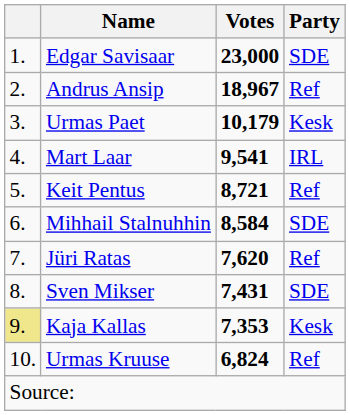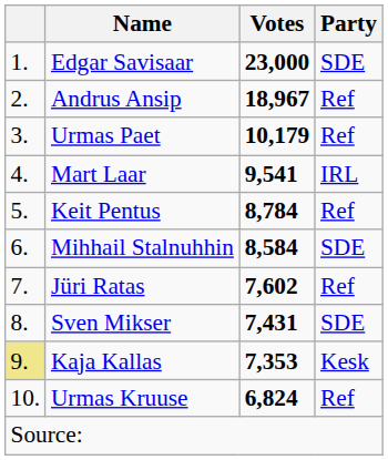 <table class="wikitable sortable">
 <tr>
 <th></th>
 <th><strong>Name</strong></th>
 <th><strong>Votes</strong></th>
 <th><strong>Party</strong></th>
 </tr>
 <tr>
 <td>1.</td>
 <td><a href='#'>Edgar Savisaar</a></td>
 <td><strong>23,000</strong></td>
 <td><a href='#'>SDE</a></td>
 </tr>
 <tr>
 <td>2.</td>
 <td><a href='#'>Andrus Ansip</a></td>
 <td><strong>18,967</strong></td>
 <td><a href='#'>Ref</a></td>
 </tr>
 <tr>
 <td>3.</td>
 <td><a href='#'>Urmas Paet</a></td>
 <td><strong>10,179</strong></td>
-<td><a href='#'>Kesk</a></td>
+<td><a href='#'>Ref</a></td>
 </tr>
 <tr>
 <td>4.</td>
 <td><a href='#'>Mart Laar</a></td>
 <td><strong>9,541</strong></td>
 <td><a href='#'>IRL</a></td>
 </tr>
 <tr>
 <td>5.</td>
 <td><a href='#'>Keit Pentus</a></td>
-<td><strong>8,721</strong></td>
+<td><strong>8,784</strong></td>
 <td><a href='#'>Ref</a></td>
 </tr>
 <tr>
 <td>6.</td>
 <td><a href='#'>Mihhail Stalnuhhin</a></td>
 <td><strong>8,584</strong></td>
 <td><a href='#'>SDE</a></td>
 </tr>
 <tr>
 <td>7.</td>
 <td><a href='#'>Jüri Ratas</a></td>
-<td><strong>7,620</strong></td>
+<td><strong>7,602</strong></td>
 <td><a href='#'>Ref</a></td>
 </tr>
 <tr>
 <td>8.</td>
 <td><a href='#'>Sven Mikser</a></td>
 <td><strong>7,431</strong></td>
 <td><a href='#'>SDE</a></td>
 </tr>
 <tr>
 <td style="background: khaki;">9.</td>
 <td><a href='#'>Kaja Kallas</a></td>
 <td><strong>7,353</strong></td>
 <td><a href='#'>Kesk</a></td>
 </tr>
 <tr>
 <td>10.</td>
 <td><a href='#'>Urmas Kruuse</a></td>
 <td><strong>6,824</strong></td>
 <td><a href='#'>Ref</a></td>
 </tr>
 <tr>
 <td align=left colspan=5>Source: </td>
 </tr>
 </table>
